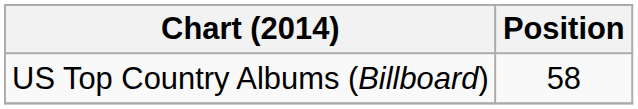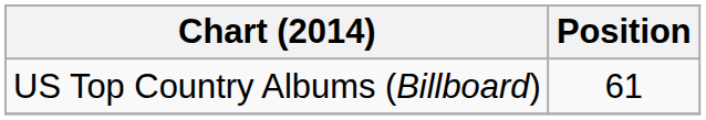 <table class="wikitable">
 <tr>
 <th>Chart (2014)</th>
 <th>Position</th>
 </tr>
 <tr>
 <td>US Top Country Albums (<em>Billboard</em>)</td>
-<td style="text-align:center;">58</td>
+<td style="text-align:center;">61</td>
 </tr>
 <tr>
 </tr>
 </table>
